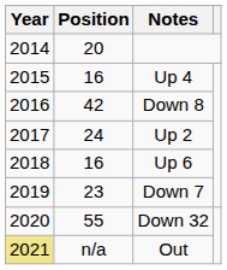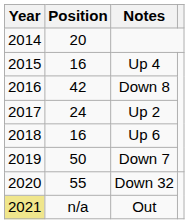 <table class="wikitable plainrowheaders" style="text-align:center;">
 <tr>
 <th>Year</th>
 <th>Position</th>
 <th>Notes</th>
 <th></th>
 </tr>
 <tr>
 <td>2014</td>
 <td>20</td>
 </tr>
 <tr>
 <td>2015</td>
 <td>16</td>
 <td>Up 4</td>
 <td rowspan="5"></td>
 </tr>
 <tr>
 <td>2016</td>
 <td>42</td>
 <td>Down 8</td>
 </tr>
 <tr>
 <td>2017</td>
 <td>24</td>
 <td>Up 2</td>
 </tr>
 <tr>
 <td>2018</td>
 <td>16</td>
 <td>Up 6</td>
 </tr>
 <tr>
 <td>2019</td>
-<td>23</td>
+<td>50</td>
 <td>Down 7</td>
 </tr>
 <tr>
 <td>2020</td>
 <td>55</td>
 <td>Down 32</td>
 </tr>
 <tr>
 <td style="background: khaki;">2021</td>
 <td>n/a</td>
 <td>Out</td>
 </tr>
 </table>
